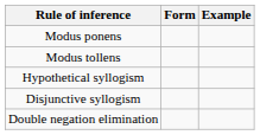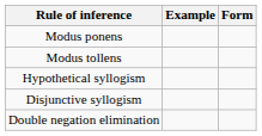 <table class="wikitable">
 <tr>
 <th style="text-align:center;">Rule of inference</th>
+<th style="text-align:center;">Example</th>
 <th style="text-align:center;">Form</th>
-<th style="text-align:center;">Example</th>
 </tr>
 <tr>
 <td style="text-align:center;">Modus ponens</td>
 <td></td>
 <td></td>
 </tr>
 <tr>
 <td style="text-align:center;">Modus tollens</td>
 <td></td>
 <td></td>
 </tr>
 <tr>
 <td style="text-align:center;">Hypothetical syllogism</td>
 <td></td>
 <td></td>
 </tr>
 <tr>
 <td style="text-align:center;">Disjunctive syllogism</td>
 <td></td>
 <td></td>
 </tr>
 <tr>
 <td style="text-align:center;">Double negation elimination</td>
 <td></td>
 <td></td>
 </tr>
 </table>
